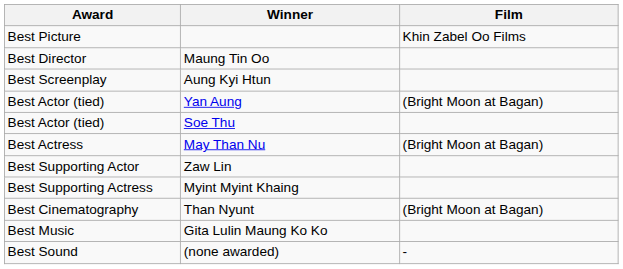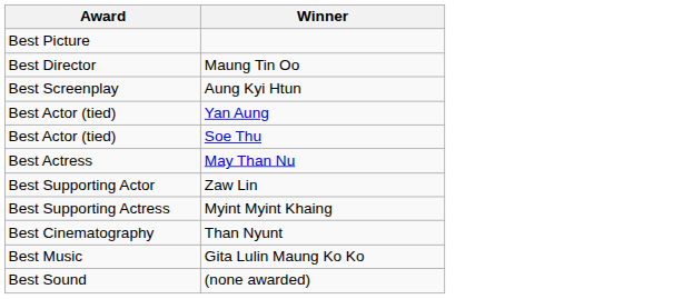 <table class="wikitable">
 <tr>
 <th width="200"><strong>Award</strong></th>
 <th width="250"><strong>Winner</strong></th>
-<th width="250"><strong>Film</strong></th>
 </tr>
 <tr>
 <td>Best Picture</td>
 <td></td>
-<td>Khin Zabel Oo Films</td>
 </tr>
 <tr>
 <td>Best Director</td>
 <td>Maung Tin Oo</td>
-<td></td>
 </tr>
 <tr>
 <td>Best Screenplay</td>
 <td>Aung Kyi Htun</td>
-<td></td>
 </tr>
 <tr>
 <td>Best Actor (tied)</td>
 <td><a href='#'>Yan Aung</a></td>
-<td> (Bright Moon at Bagan)</td>
 </tr>
 <tr>
 <td>Best Actor (tied)</td>
 <td><a href='#'>Soe Thu</a></td>
-<td></td>
 </tr>
 <tr>
 <td>Best Actress</td>
 <td><a href='#'>May Than Nu</a></td>
-<td> (Bright Moon at Bagan)</td>
 </tr>
 <tr>
 <td>Best Supporting Actor</td>
 <td>Zaw Lin</td>
-<td></td>
 </tr>
 <tr>
 <td>Best Supporting Actress</td>
 <td>Myint Myint Khaing</td>
-<td></td>
 </tr>
 <tr>
 <td>Best Cinematography</td>
 <td>Than Nyunt</td>
-<td> (Bright Moon at Bagan)</td>
 </tr>
 <tr>
 <td>Best Music</td>
 <td>Gita Lulin Maung Ko Ko</td>
-<td></td>
 </tr>
 <tr>
 <td>Best Sound</td>
 <td>(none awarded)</td>
-<td>-</td>
 </tr>
 </table>
